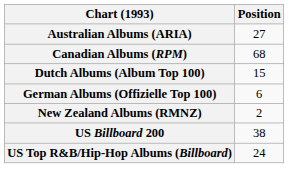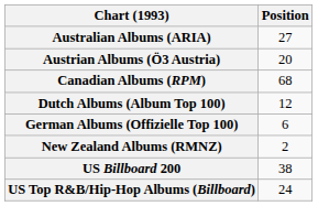 <table class="wikitable sortable plainrowheaders" style="text-align:center">
 <tr>
 <th scope="col">Chart (1993)</th>
 <th scope="col">Position</th>
 </tr>
 <tr>
 <th scope="row">Australian Albums (ARIA)</th>
 <td>27</td>
 </tr>
 <tr>
+<th scope="row">Austrian Albums (Ö3 Austria)</th>
+<td>20</td>
+</tr>
+<tr>
 <th scope="row">Canadian Albums (<em>RPM</em>)</th>
 <td>68</td>
 </tr>
 <tr>
 <th scope="row">Dutch Albums (Album Top 100)</th>
-<td>15</td>
+<td>12</td>
 </tr>
 <tr>
 <th scope="row">German Albums (Offizielle Top 100)</th>
 <td>6</td>
 </tr>
 <tr>
 <th scope="row">New Zealand Albums (RMNZ)</th>
 <td>2</td>
 </tr>
 <tr>
 <th scope="row">US <em>Billboard</em> 200</th>
 <td>38</td>
 </tr>
 <tr>
 <th scope="row">US Top R&B/Hip-Hop Albums (<em>Billboard</em>)</th>
 <td>24</td>
 </tr>
 </table>
